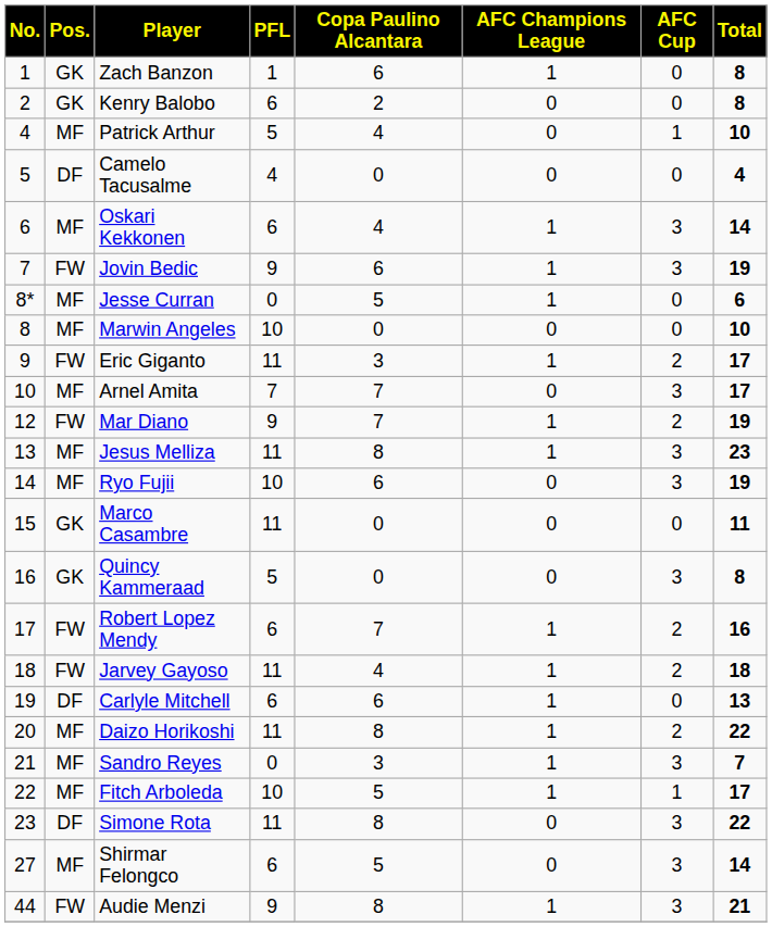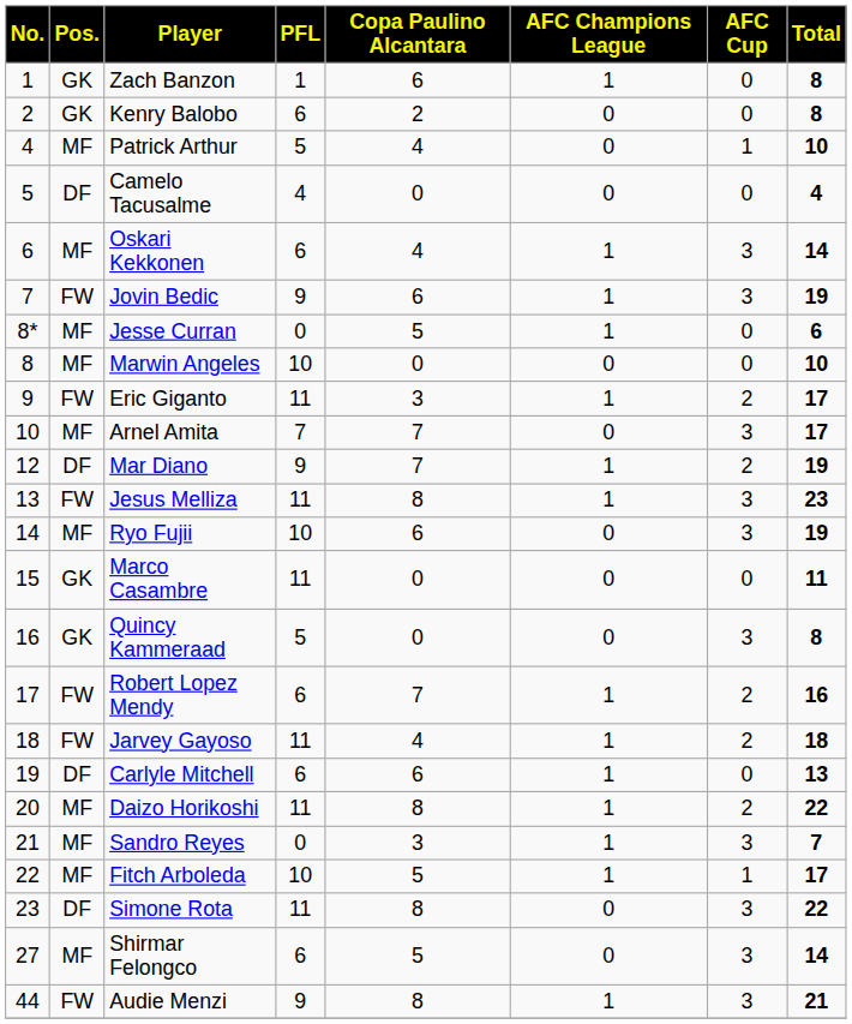 <table class="wikitable sortable" style="text-align:center; width:50%">
 <tr>
 <th style=background-color:#000000;color:#F8F500>No.</th>
 <th style=background-color:#000000;color:#F8F500>Pos.</th>
 <th style=background-color:#000000;color:#F8F500>Player</th>
 <th style=background-color:#000000;color:#F8F500>PFL</th>
 <th style=background-color:#000000;color:#F8F500>Copa Paulino Alcantara</th>
 <th style=background-color:#000000;color:#F8F500>AFC Champions League</th>
 <th style=background-color:#000000;color:#F8F500>AFC Cup</th>
 <th style=background-color:#000000;color:#F8F500>Total</th>
 </tr>
 <tr>
 <td>1</td>
 <td>GK</td>
 <td align=left> Zach Banzon</td>
 <td>1</td>
 <td>6</td>
 <td>1</td>
 <td>0</td>
 <td><strong>8</strong></td>
 </tr>
 <tr>
 <td>2</td>
 <td>GK</td>
 <td align=left> Kenry Balobo</td>
 <td>6</td>
 <td>2</td>
 <td>0</td>
 <td>0</td>
 <td><strong>8</strong></td>
 </tr>
 <tr>
 <td>4</td>
 <td>MF</td>
 <td align=left> Patrick Arthur</td>
 <td>5</td>
 <td>4</td>
 <td>0</td>
 <td>1</td>
 <td><strong>10</strong></td>
 </tr>
 <tr>
 <td>5</td>
 <td>DF</td>
 <td align=left> Camelo Tacusalme</td>
 <td>4</td>
 <td>0</td>
 <td>0</td>
 <td>0</td>
 <td><strong>4</strong></td>
 </tr>
 <tr>
 <td>6</td>
 <td>MF</td>
 <td align=left> <a href='#'>Oskari Kekkonen</a></td>
 <td>6</td>
 <td>4</td>
 <td>1</td>
 <td>3</td>
 <td><strong>14</strong></td>
 </tr>
 <tr>
 <td>7</td>
 <td>FW</td>
 <td align=left> <a href='#'>Jovin Bedic</a></td>
 <td>9</td>
 <td>6</td>
 <td>1</td>
 <td>3</td>
 <td><strong>19</strong></td>
 </tr>
 <tr>
 <td>8*</td>
 <td>MF</td>
 <td align=left> <a href='#'>Jesse Curran</a></td>
 <td>0</td>
 <td>5</td>
 <td>1</td>
 <td>0</td>
 <td><strong>6</strong></td>
 </tr>
 <tr>
 <td>8</td>
 <td>MF</td>
 <td align=left> <a href='#'>Marwin Angeles</a></td>
 <td>10</td>
 <td>0</td>
 <td>0</td>
 <td>0</td>
 <td><strong>10</strong></td>
 </tr>
 <tr>
 <td>9</td>
 <td>FW</td>
 <td align=left> Eric Giganto</td>
 <td>11</td>
 <td>3</td>
 <td>1</td>
 <td>2</td>
 <td><strong>17</strong></td>
 </tr>
 <tr>
 <td>10</td>
 <td>MF</td>
 <td align=left> Arnel Amita</td>
 <td>7</td>
 <td>7</td>
 <td>0</td>
 <td>3</td>
 <td><strong>17</strong></td>
 </tr>
 <tr>
 <td>12</td>
-<td>FW</td>
+<td>DF</td>
 <td align=left> <a href='#'>Mar Diano</a></td>
 <td>9</td>
 <td>7</td>
 <td>1</td>
 <td>2</td>
 <td><strong>19</strong></td>
 </tr>
 <tr>
 <td>13</td>
-<td>MF</td>
+<td>FW</td>
 <td align=left> <a href='#'>Jesus Melliza</a></td>
 <td>11</td>
 <td>8</td>
 <td>1</td>
 <td>3</td>
 <td><strong>23</strong></td>
 </tr>
 <tr>
 <td>14</td>
 <td>MF</td>
 <td align=left> <a href='#'>Ryo Fujii</a></td>
 <td>10</td>
 <td>6</td>
 <td>0</td>
 <td>3</td>
 <td><strong>19</strong></td>
 </tr>
 <tr>
 <td>15</td>
 <td>GK</td>
 <td align=left> <a href='#'>Marco Casambre</a></td>
 <td>11</td>
 <td>0</td>
 <td>0</td>
 <td>0</td>
 <td><strong>11</strong></td>
 </tr>
 <tr>
 <td>16</td>
 <td>GK</td>
 <td align=left> <a href='#'>Quincy Kammeraad</a></td>
 <td>5</td>
 <td>0</td>
 <td>0</td>
 <td>3</td>
 <td><strong>8</strong></td>
 </tr>
 <tr>
 <td>17</td>
 <td>FW</td>
 <td align=left> <a href='#'>Robert Lopez Mendy</a></td>
 <td>6</td>
 <td>7</td>
 <td>1</td>
 <td>2</td>
 <td><strong>16</strong></td>
 </tr>
 <tr>
 <td>18</td>
 <td>FW</td>
 <td align=left> <a href='#'>Jarvey Gayoso</a></td>
 <td>11</td>
 <td>4</td>
 <td>1</td>
 <td>2</td>
 <td><strong>18</strong></td>
 </tr>
 <tr>
 <td>19</td>
 <td>DF</td>
 <td align=left> <a href='#'>Carlyle Mitchell</a></td>
 <td>6</td>
 <td>6</td>
 <td>1</td>
 <td>0</td>
 <td><strong>13</strong></td>
 </tr>
 <tr>
 <td>20</td>
 <td>MF</td>
 <td align=left> <a href='#'>Daizo Horikoshi</a></td>
 <td>11</td>
 <td>8</td>
 <td>1</td>
 <td>2</td>
 <td><strong>22</strong></td>
 </tr>
 <tr>
 <td>21</td>
 <td>MF</td>
 <td align=left> <a href='#'>Sandro Reyes</a></td>
 <td>0</td>
 <td>3</td>
 <td>1</td>
 <td>3</td>
 <td><strong>7</strong></td>
 </tr>
 <tr>
 <td>22</td>
 <td>MF</td>
 <td align=left> <a href='#'>Fitch Arboleda</a></td>
 <td>10</td>
 <td>5</td>
 <td>1</td>
 <td>1</td>
 <td><strong>17</strong></td>
 </tr>
 <tr>
 <td>23</td>
 <td>DF</td>
 <td align=left> <a href='#'>Simone Rota</a></td>
 <td>11</td>
 <td>8</td>
 <td>0</td>
 <td>3</td>
 <td><strong>22</strong></td>
 </tr>
 <tr>
 <td>27</td>
 <td>MF</td>
 <td align=left> Shirmar Felongco</td>
 <td>6</td>
 <td>5</td>
 <td>0</td>
 <td>3</td>
 <td><strong>14</strong></td>
 </tr>
 <tr>
 <td>44</td>
 <td>FW</td>
 <td align=left> Audie Menzi</td>
 <td>9</td>
 <td>8</td>
 <td>1</td>
 <td>3</td>
 <td><strong>21</strong></td>
 </tr>
 <tr>
 </tr>
 </table>
